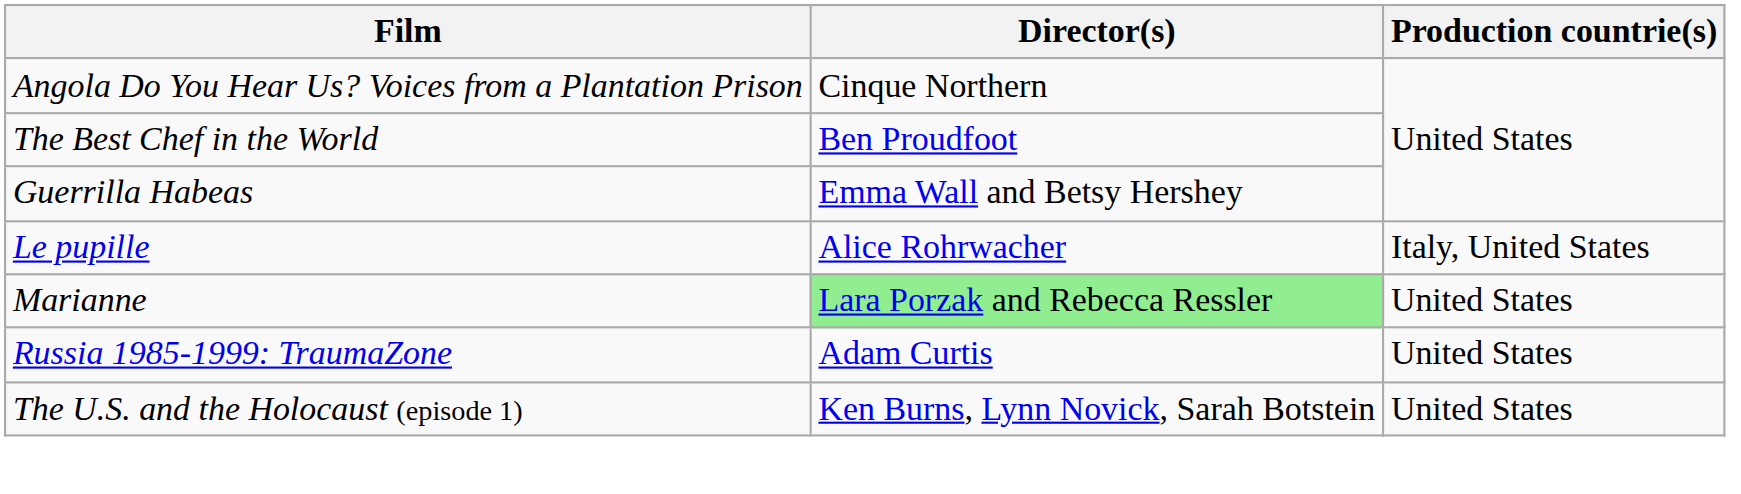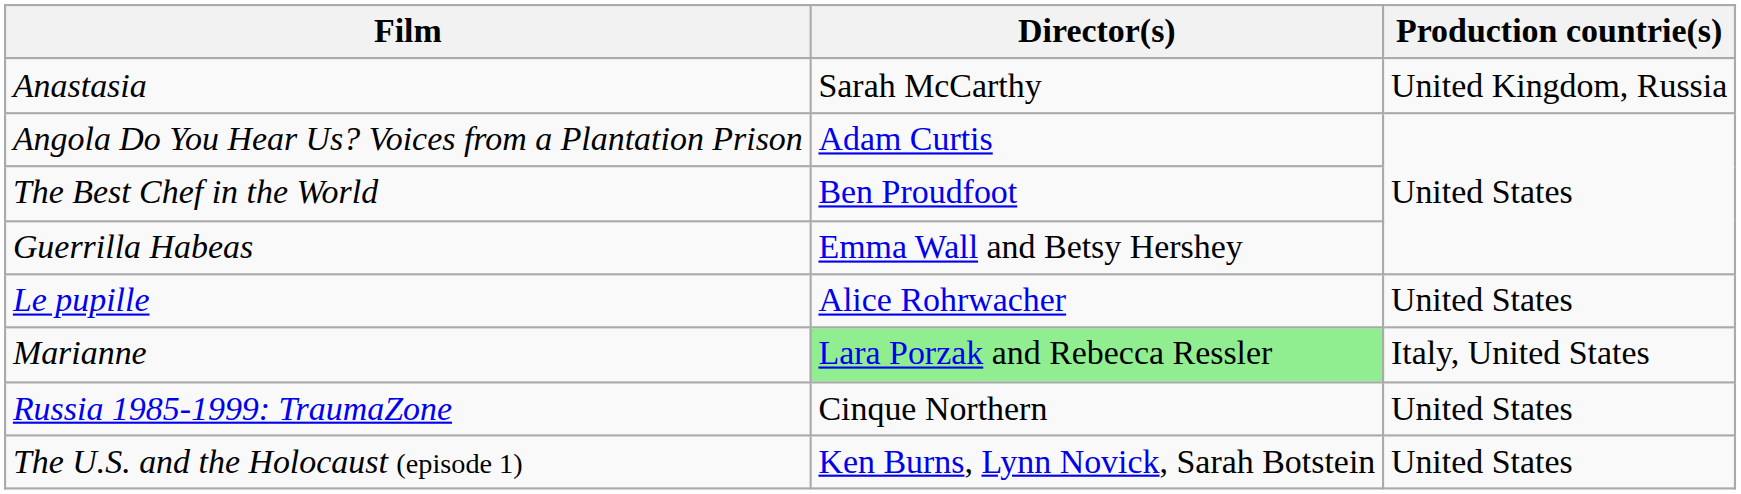 <table class="wikitable">
 <tr>
 <th>Film</th>
 <th>Director(s)</th>
 <th>Production countrie(s)</th>
 </tr>
 <tr>
+<td><em>Anastasia</em></td>
+<td>Sarah McCarthy</td>
+<td>United Kingdom, Russia</td>
+</tr>
+<tr>
 <td><em>Angola Do You Hear Us? Voices from a Plantation Prison</em></td>
-<td>Cinque Northern</td>
+<td><a href='#'>Adam Curtis</a></td>
 <td rowspan="3">United States</td>
 </tr>
 <tr>
 <td><em>The Best Chef in the World</em></td>
 <td><a href='#'>Ben Proudfoot</a></td>
 </tr>
 <tr>
 <td><em>Guerrilla Habeas</em></td>
 <td><a href='#'>Emma Wall</a> and Betsy Hershey</td>
 </tr>
 <tr>
 <td><em><a href='#'>Le pupille</a></em></td>
 <td><a href='#'>Alice Rohrwacher</a></td>
-<td>Italy, United States</td>
+<td>United States</td>
 </tr>
 <tr>
 <td><em>Marianne</em></td>
 <td style="background: lightgreen;"><a href='#'>Lara Porzak</a> and Rebecca Ressler</td>
-<td>United States</td>
+<td>Italy, United States</td>
 </tr>
 <tr>
 <td><em><a href='#'>Russia 1985-1999: TraumaZone</a></em></td>
-<td><a href='#'>Adam Curtis</a></td>
+<td>Cinque Northern</td>
 <td>United States</td>
 </tr>
 <tr>
 <td><em>The U.S. and the Holocaust</em> <small>(episode 1)</small></td>
 <td><a href='#'>Ken Burns</a>, <a href='#'>Lynn Novick</a>, Sarah Botstein</td>
 <td>United States</td>
 </tr>
 </table>
